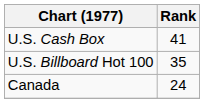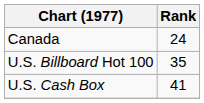 <table class="wikitable sortable">
 <tr>
 <th>Chart (1977)</th>
 <th style="text-align:center;">Rank</th>
 </tr>
 <tr>
-<td>U.S. <em>Cash Box</em> </td>
-<td style="text-align:center;">41</td>
+<td>Canada </td>
+<td style="text-align:center;">24</td>
 </tr>
 <tr>
 <td>U.S. <em>Billboard</em> Hot 100</td>
 <td style="text-align:center;">35</td>
 </tr>
 <tr>
-<td>Canada </td>
-<td style="text-align:center;">24</td>
+<td>U.S. <em>Cash Box</em> </td>
+<td style="text-align:center;">41</td>
 </tr>
 <tr>
 </tr>
 </table>
